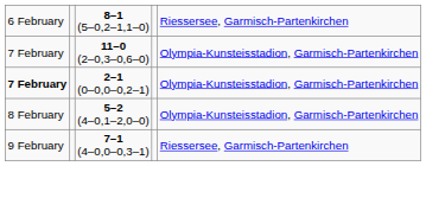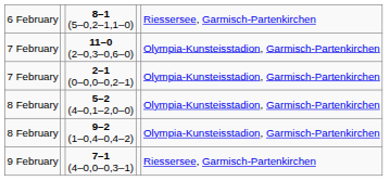 <table bgcolor="#f9f9f9" cellpadding="3" cellspacing="0" border="1" style="font-size: 95%; border: gray solid 1px; border-collapse: collapse; background: #f9f9f9;">
 <tr>
 <td>6 February</td>
 <td></td>
 <td align="center"><strong> 8–1</strong><br>(5–0,2–1,1–0)</td>
 <td></td>
 <td><a href='#'>Riessersee</a>, <a href='#'>Garmisch-Partenkirchen</a></td>
 </tr>
 <tr>
 <td>7 February</td>
 <td></td>
 <td align="center"><strong>11–0</strong><br>(2–0,3–0,6–0)</td>
 <td></td>
 <td><a href='#'>Olympia-Kunsteisstadion</a>, <a href='#'>Garmisch-Partenkirchen</a></td>
 </tr>
 <tr>
-<td><strong>7 February</strong></td>
+<td>7 February</td>
 <td></td>
 <td align="center"><strong> 2–1</strong><br>(0–0,0–0,2–1)</td>
 <td></td>
 <td><a href='#'>Olympia-Kunsteisstadion</a>, <a href='#'>Garmisch-Partenkirchen</a></td>
 </tr>
 <tr>
 <td>8 February</td>
 <td></td>
 <td align="center"><strong> 5–2</strong><br>(4–0,1–2,0–0)</td>
 <td></td>
 <td><a href='#'>Olympia-Kunsteisstadion</a>, <a href='#'>Garmisch-Partenkirchen</a></td>
 </tr>
 <tr>
+<td>8 February</td>
+<td></td>
+<td align="center"><strong> 9–2</strong><br>(1–0,4–0,4–2)</td>
+<td></td>
+<td><a href='#'>Olympia-Kunsteisstadion</a>, <a href='#'>Garmisch-Partenkirchen</a></td>
+</tr>
+<tr>
 <td>9 February</td>
 <td></td>
 <td align="center"><strong> 7–1</strong><br>(4–0,0–0,3–1)</td>
 <td></td>
 <td><a href='#'>Riessersee</a>, <a href='#'>Garmisch-Partenkirchen</a></td>
 </tr>
 </table>
